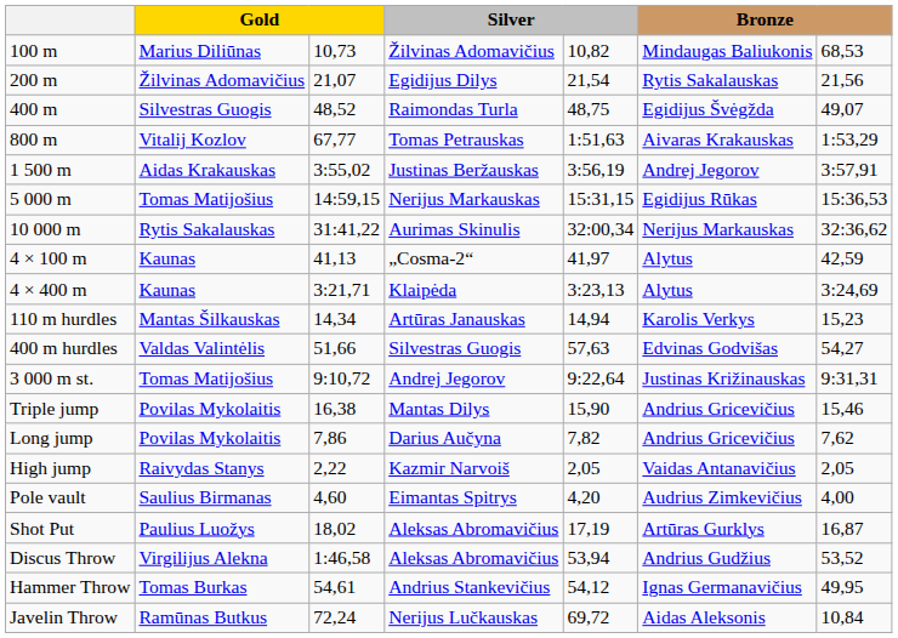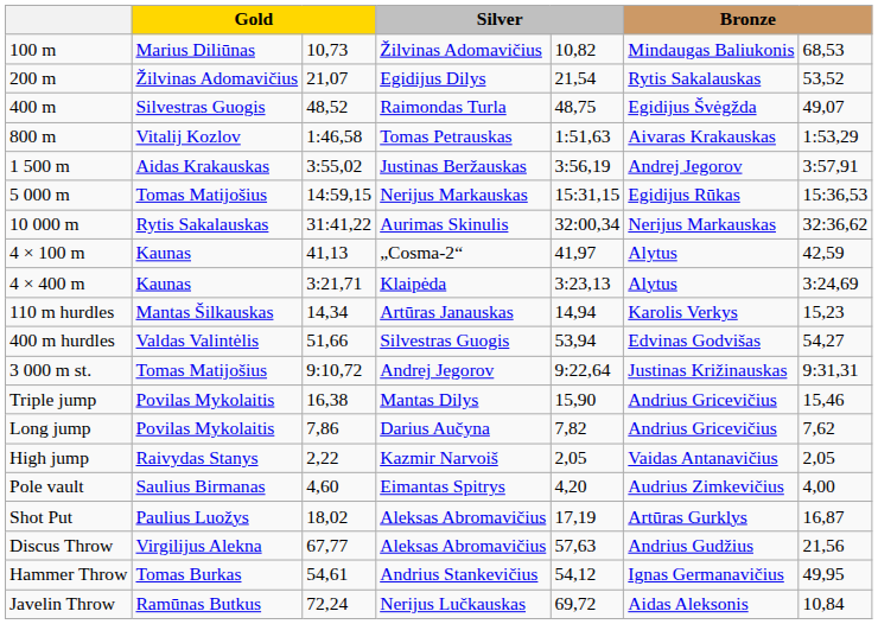 <table class="wikitable">
 <tr>
 <th></th>
 <th style="background:gold;" colspan=2>Gold</th>
 <th style="background:silver;" colspan=2>Silver</th>
 <th style="background:#CC9966;" colspan=2>Bronze</th>
 </tr>
 <tr>
 <td>100 m</td>
 <td><a href='#'>Marius Diliūnas</a></td>
 <td>10,73</td>
 <td><a href='#'>Žilvinas Adomavičius</a></td>
 <td>10,82</td>
 <td><a href='#'>Mindaugas Baliukonis</a></td>
 <td>68,53</td>
 </tr>
 <tr>
 <td>200 m</td>
 <td><a href='#'>Žilvinas Adomavičius</a></td>
 <td>21,07</td>
 <td><a href='#'>Egidijus Dilys</a></td>
 <td>21,54</td>
 <td><a href='#'>Rytis Sakalauskas</a></td>
-<td>21,56</td>
+<td>53,52</td>
 </tr>
 <tr>
 <td>400 m</td>
 <td><a href='#'>Silvestras Guogis</a></td>
 <td>48,52</td>
 <td><a href='#'>Raimondas Turla</a></td>
 <td>48,75</td>
 <td><a href='#'>Egidijus Švėgžda</a></td>
 <td>49,07</td>
 </tr>
 <tr>
 <td>800 m</td>
 <td><a href='#'>Vitalij Kozlov</a></td>
-<td>67,77</td>
+<td>1:46,58</td>
 <td><a href='#'>Tomas Petrauskas</a></td>
 <td>1:51,63</td>
 <td><a href='#'>Aivaras Krakauskas</a></td>
 <td>1:53,29</td>
 </tr>
 <tr>
 <td>1 500 m</td>
 <td><a href='#'>Aidas Krakauskas</a></td>
 <td>3:55,02</td>
 <td><a href='#'>Justinas Beržauskas</a></td>
 <td>3:56,19</td>
 <td><a href='#'>Andrej Jegorov</a></td>
 <td>3:57,91</td>
 </tr>
 <tr>
 <td>5 000 m</td>
 <td><a href='#'>Tomas Matijošius</a></td>
 <td>14:59,15</td>
 <td><a href='#'>Nerijus Markauskas</a></td>
 <td>15:31,15</td>
 <td><a href='#'>Egidijus Rūkas</a></td>
 <td>15:36,53</td>
 </tr>
 <tr>
 <td>10 000 m</td>
 <td><a href='#'>Rytis Sakalauskas</a></td>
 <td>31:41,22</td>
 <td><a href='#'>Aurimas Skinulis</a></td>
 <td>32:00,34</td>
 <td><a href='#'>Nerijus Markauskas</a></td>
 <td>32:36,62</td>
 </tr>
 <tr>
 <td>4 × 100 m</td>
 <td><a href='#'>Kaunas</a></td>
 <td>41,13</td>
 <td>„Cosma-2“</td>
 <td>41,97</td>
 <td><a href='#'>Alytus</a></td>
 <td>42,59</td>
 </tr>
 <tr>
 <td>4 × 400 m</td>
 <td><a href='#'>Kaunas</a></td>
 <td>3:21,71</td>
 <td><a href='#'>Klaipėda</a></td>
 <td>3:23,13</td>
 <td><a href='#'>Alytus</a></td>
 <td>3:24,69</td>
 </tr>
 <tr>
 <td>110 m hurdles</td>
 <td><a href='#'>Mantas Šilkauskas</a></td>
 <td>14,34</td>
 <td><a href='#'>Artūras Janauskas</a></td>
 <td>14,94</td>
 <td><a href='#'>Karolis Verkys</a></td>
 <td>15,23</td>
 </tr>
 <tr>
 <td>400 m hurdles</td>
 <td><a href='#'>Valdas Valintėlis</a></td>
 <td>51,66</td>
 <td><a href='#'>Silvestras Guogis</a></td>
-<td>57,63</td>
+<td>53,94</td>
 <td><a href='#'>Edvinas Godvišas</a></td>
 <td>54,27</td>
 </tr>
 <tr>
 <td>3 000 m st.</td>
 <td><a href='#'>Tomas Matijošius</a></td>
 <td>9:10,72</td>
 <td><a href='#'>Andrej Jegorov</a></td>
 <td>9:22,64</td>
 <td><a href='#'>Justinas Križinauskas</a></td>
 <td>9:31,31</td>
 </tr>
 <tr>
 <td>Triple jump</td>
 <td><a href='#'>Povilas Mykolaitis</a></td>
 <td>16,38</td>
 <td><a href='#'>Mantas Dilys</a></td>
 <td>15,90</td>
 <td><a href='#'>Andrius Gricevičius</a></td>
 <td>15,46</td>
 </tr>
 <tr>
 <td>Long jump</td>
 <td><a href='#'>Povilas Mykolaitis</a></td>
 <td>7,86</td>
 <td><a href='#'>Darius Aučyna</a></td>
 <td>7,82</td>
 <td><a href='#'>Andrius Gricevičius</a></td>
 <td>7,62</td>
 </tr>
 <tr>
 <td>High jump</td>
 <td><a href='#'>Raivydas Stanys</a></td>
 <td>2,22</td>
 <td><a href='#'>Kazmir Narvoiš</a></td>
 <td>2,05</td>
 <td><a href='#'>Vaidas Antanavičius</a></td>
 <td>2,05</td>
 </tr>
 <tr>
 <td>Pole vault</td>
 <td><a href='#'>Saulius Birmanas</a></td>
 <td>4,60</td>
 <td><a href='#'>Eimantas Spitrys</a></td>
 <td>4,20</td>
 <td><a href='#'>Audrius Zimkevičius</a></td>
 <td>4,00</td>
 </tr>
 <tr>
 <td>Shot Put</td>
 <td><a href='#'>Paulius Luožys</a></td>
 <td>18,02</td>
 <td><a href='#'>Aleksas Abromavičius</a></td>
 <td>17,19</td>
 <td><a href='#'>Artūras Gurklys</a></td>
 <td>16,87</td>
 </tr>
 <tr>
 <td>Discus Throw</td>
 <td><a href='#'>Virgilijus Alekna</a></td>
-<td>1:46,58</td>
+<td>67,77</td>
 <td><a href='#'>Aleksas Abromavičius</a></td>
-<td>53,94</td>
+<td>57,63</td>
 <td><a href='#'>Andrius Gudžius</a></td>
-<td>53,52</td>
+<td>21,56</td>
 </tr>
 <tr>
 <td>Hammer Throw</td>
 <td><a href='#'>Tomas Burkas</a></td>
 <td>54,61</td>
 <td><a href='#'>Andrius Stankevičius</a></td>
 <td>54,12</td>
 <td><a href='#'>Ignas Germanavičius</a></td>
 <td>49,95</td>
 </tr>
 <tr>
 <td>Javelin Throw</td>
 <td><a href='#'>Ramūnas Butkus</a></td>
 <td>72,24</td>
 <td><a href='#'>Nerijus Lučkauskas</a></td>
 <td>69,72</td>
 <td><a href='#'>Aidas Aleksonis</a></td>
 <td>10,84</td>
 </tr>
 </table>
